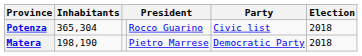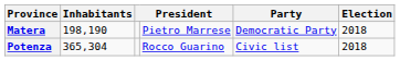 <table class="wikitable" border="1">
 <tr>
 <th scope="col">Province</th>
 <th colspan=1>Inhabitants</th>
 <th colspan=2>President</th>
 <th colspan=1>Party</th>
 <th colspan=1>Election</th>
 </tr>
 <tr>
+<th scope="row" style="text-align: left;"><a href='#'>Matera</a></th>
+<td>198,190</td>
+<td></td>
+<td><a href='#'>Pietro Marrese</a></td>
+<td><a href='#'>Democratic Party</a></td>
+<td>2018</td>
+</tr>
+<tr>
 <th scope="row" style="text-align: left;"><a href='#'>Potenza</a></th>
 <td>365,304</td>
 <td></td>
 <td><a href='#'>Rocco Guarino</a></td>
 <td><a href='#'>Civic list</a></td>
 <td>2018</td>
 </tr>
-<tr>
-<th scope="row" style="text-align: left;"><a href='#'>Matera</a></th>
-<td>198,190</td>
-<td></td>
-<td><a href='#'>Pietro Marrese</a></td>
-<td><a href='#'>Democratic Party</a></td>
-<td>2018</td>
-</tr>
 </table>
